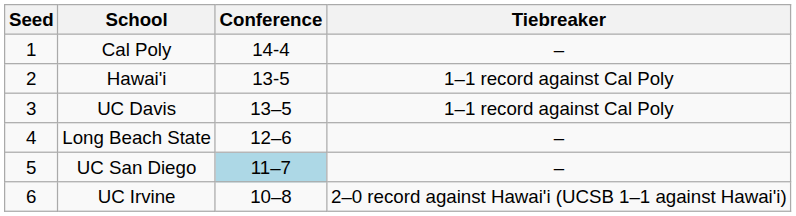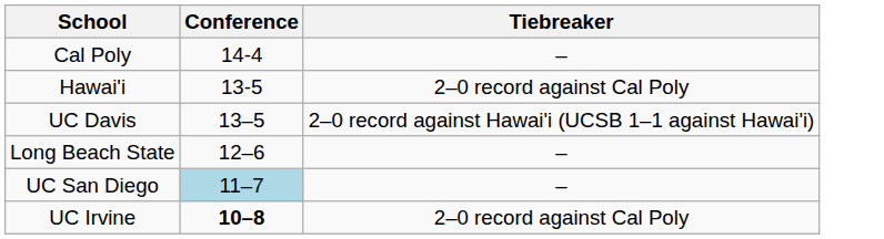 <table class="wikitable" style="white-space:nowrap; font-size:95%;text-align:center">
 <tr>
-<th>Seed</th>
 <th>School</th>
 <th>Conference</th>
 <th>Tiebreaker</th>
 </tr>
 <tr>
-<td>1</td>
 <td>Cal Poly</td>
 <td>14-4</td>
 <td>–</td>
 </tr>
 <tr>
-<td>2</td>
 <td>Hawai'i</td>
 <td>13-5</td>
-<td>1–1 record against Cal Poly</td>
+<td>2–0 record against Cal Poly</td>
 </tr>
 <tr>
-<td>3</td>
 <td>UC Davis</td>
 <td>13–5</td>
-<td>1–1 record against Cal Poly</td>
+<td>2–0 record against Hawai'i (UCSB 1–1 against Hawai'i)</td>
 </tr>
 <tr>
-<td>4</td>
 <td>Long Beach State</td>
 <td>12–6</td>
 <td>–</td>
 </tr>
 <tr>
-<td>5</td>
 <td>UC San Diego</td>
 <td style="background: lightblue;">11–7</td>
 <td>–</td>
 </tr>
 <tr>
-<td>6</td>
 <td>UC Irvine</td>
-<td>10–8</td>
-<td>2–0 record against Hawai'i (UCSB 1–1 against Hawai'i)</td>
+<td><strong>10–8</strong></td>
+<td>2–0 record against Cal Poly</td>
 </tr>
 </table>
